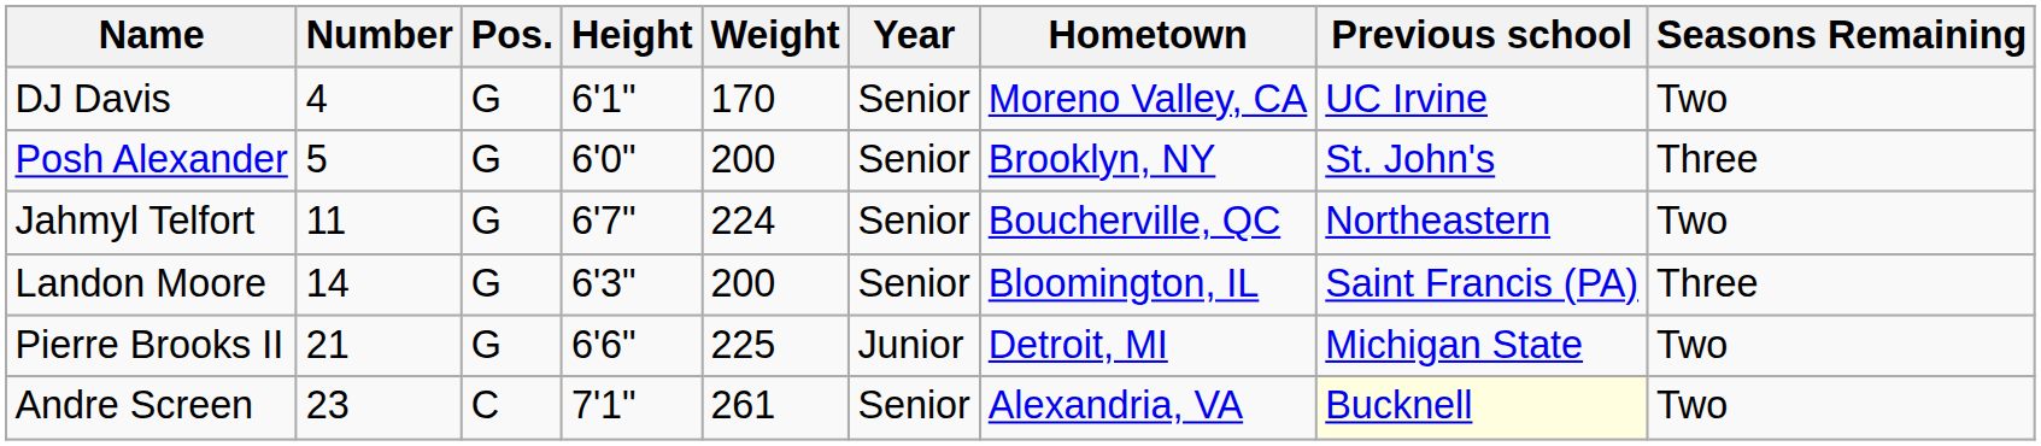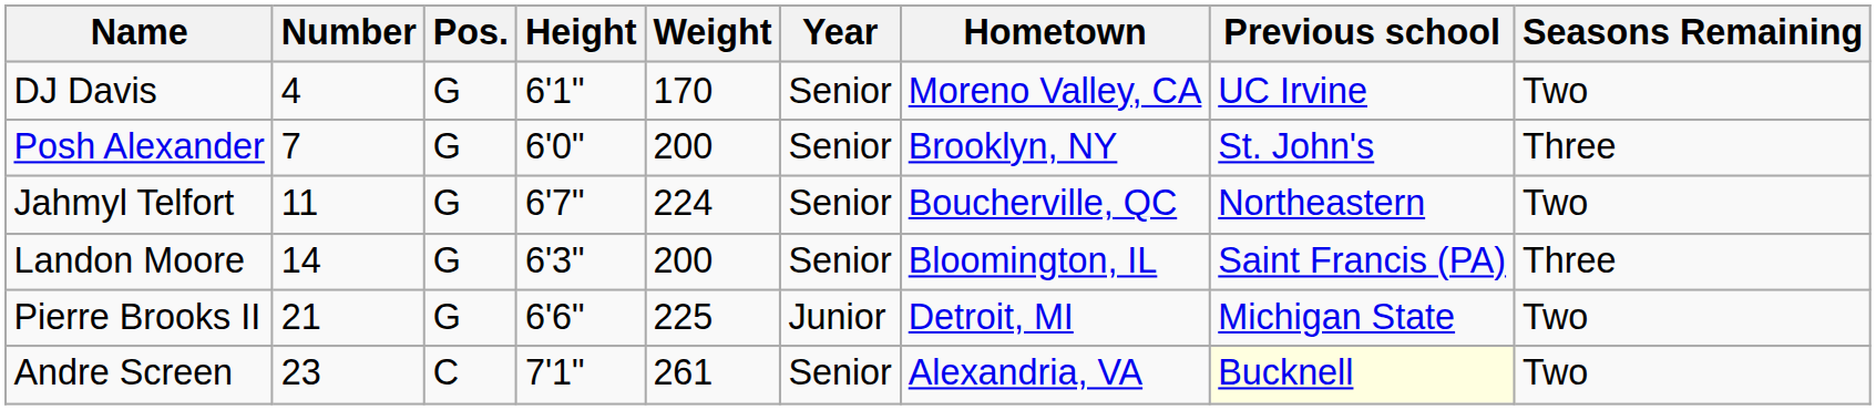 <table class="wikitable sortable" border="1">
 <tr>
 <th>Name</th>
 <th>Number</th>
 <th>Pos.</th>
 <th>Height</th>
 <th>Weight</th>
 <th>Year</th>
 <th>Hometown</th>
 <th class="unsortable">Previous school</th>
 <th>Seasons Remaining</th>
 </tr>
 <tr>
 <td>DJ Davis</td>
 <td>4</td>
 <td>G</td>
 <td>6'1"</td>
 <td>170</td>
 <td>Senior</td>
 <td><a href='#'>Moreno Valley, CA</a></td>
 <td><a href='#'>UC Irvine</a></td>
 <td>Two</td>
 </tr>
 <tr>
 <td><a href='#'>Posh Alexander</a></td>
-<td>5</td>
+<td>7</td>
 <td>G</td>
 <td>6'0"</td>
 <td>200</td>
 <td>Senior</td>
 <td><a href='#'>Brooklyn, NY</a></td>
 <td><a href='#'>St. John's</a></td>
 <td>Three</td>
 </tr>
 <tr>
 <td>Jahmyl Telfort</td>
 <td>11</td>
 <td>G</td>
 <td>6'7"</td>
 <td>224</td>
 <td>Senior</td>
 <td><a href='#'>Boucherville, QC</a></td>
 <td><a href='#'>Northeastern</a></td>
 <td>Two</td>
 </tr>
 <tr>
 <td>Landon Moore</td>
 <td>14</td>
 <td>G</td>
 <td>6'3"</td>
 <td>200</td>
 <td>Senior</td>
 <td><a href='#'>Bloomington, IL</a></td>
 <td><a href='#'>Saint Francis (PA)</a></td>
 <td>Three</td>
 </tr>
 <tr>
 <td>Pierre Brooks II</td>
 <td>21</td>
 <td>G</td>
 <td>6'6"</td>
 <td>225</td>
 <td>Junior</td>
 <td><a href='#'>Detroit, MI</a></td>
 <td><a href='#'>Michigan State</a></td>
 <td>Two</td>
 </tr>
 <tr>
 <td>Andre Screen</td>
 <td>23</td>
 <td>C</td>
 <td>7'1"</td>
 <td>261</td>
 <td>Senior</td>
 <td><a href='#'>Alexandria, VA</a></td>
 <td style="background: lightyellow;"><a href='#'>Bucknell</a></td>
 <td>Two</td>
 </tr>
 </table>
